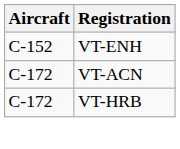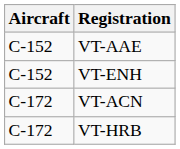 <table class="wikitable">
 <tr>
 <th>Aircraft</th>
 <th>Registration</th>
+</tr>
+<tr>
+<td>C-152</td>
+<td>VT-AAE</td>
 </tr>
 <tr>
 <td>C-152</td>
 <td>VT-ENH</td>
 </tr>
 <tr>
 <td>C-172</td>
 <td>VT-ACN</td>
 </tr>
 <tr>
 <td>C-172</td>
 <td>VT-HRB</td>
 </tr>
 </table>
